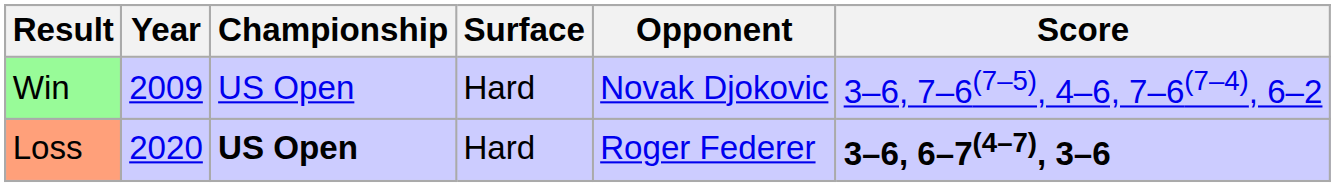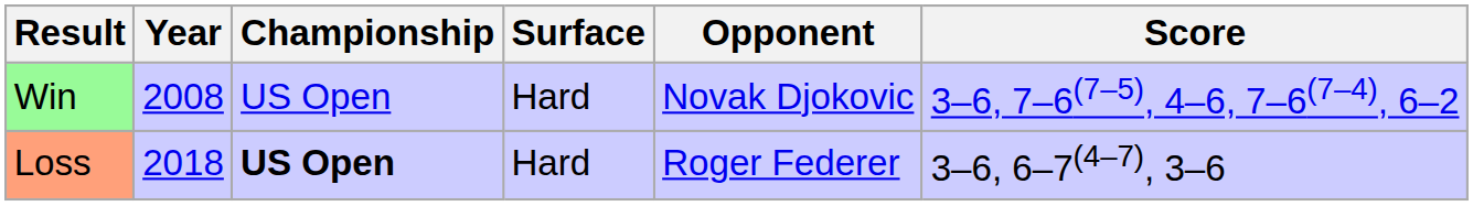 <table class="sortable wikitable">
 <tr>
 <th>Result</th>
 <th>Year</th>
 <th>Championship</th>
 <th>Surface</th>
 <th>Opponent</th>
 <th class="unsortable">Score</th>
 </tr>
 <tr style="background:#ccccff;">
 <td style="background:#98fb98;">Win</td>
-<td><a href='#'>2009</a></td>
+<td><a href='#'>2008</a></td>
 <td><a href='#'>US Open</a></td>
 <td>Hard</td>
 <td> <a href='#'>Novak Djokovic</a></td>
 <td><a href='#'>3–6, 7–6<sup>(7–5)</sup>, 4–6, 7–6<sup>(7–4)</sup>, 6–2</a></td>
 </tr>
 <tr style="background:#ccccff;">
 <td style="background:#ffa07a;">Loss</td>
-<td><a href='#'>2020</a></td>
+<td><a href='#'>2018</a></td>
 <td><strong>US Open</strong></td>
 <td>Hard</td>
 <td> <a href='#'>Roger Federer</a></td>
-<td><strong>3–6, 6–7<sup>(4–7)</sup>, 3–6</strong></td>
+<td>3–6, 6–7<sup>(4–7)</sup>, 3–6</td>
 </tr>
 </table>
